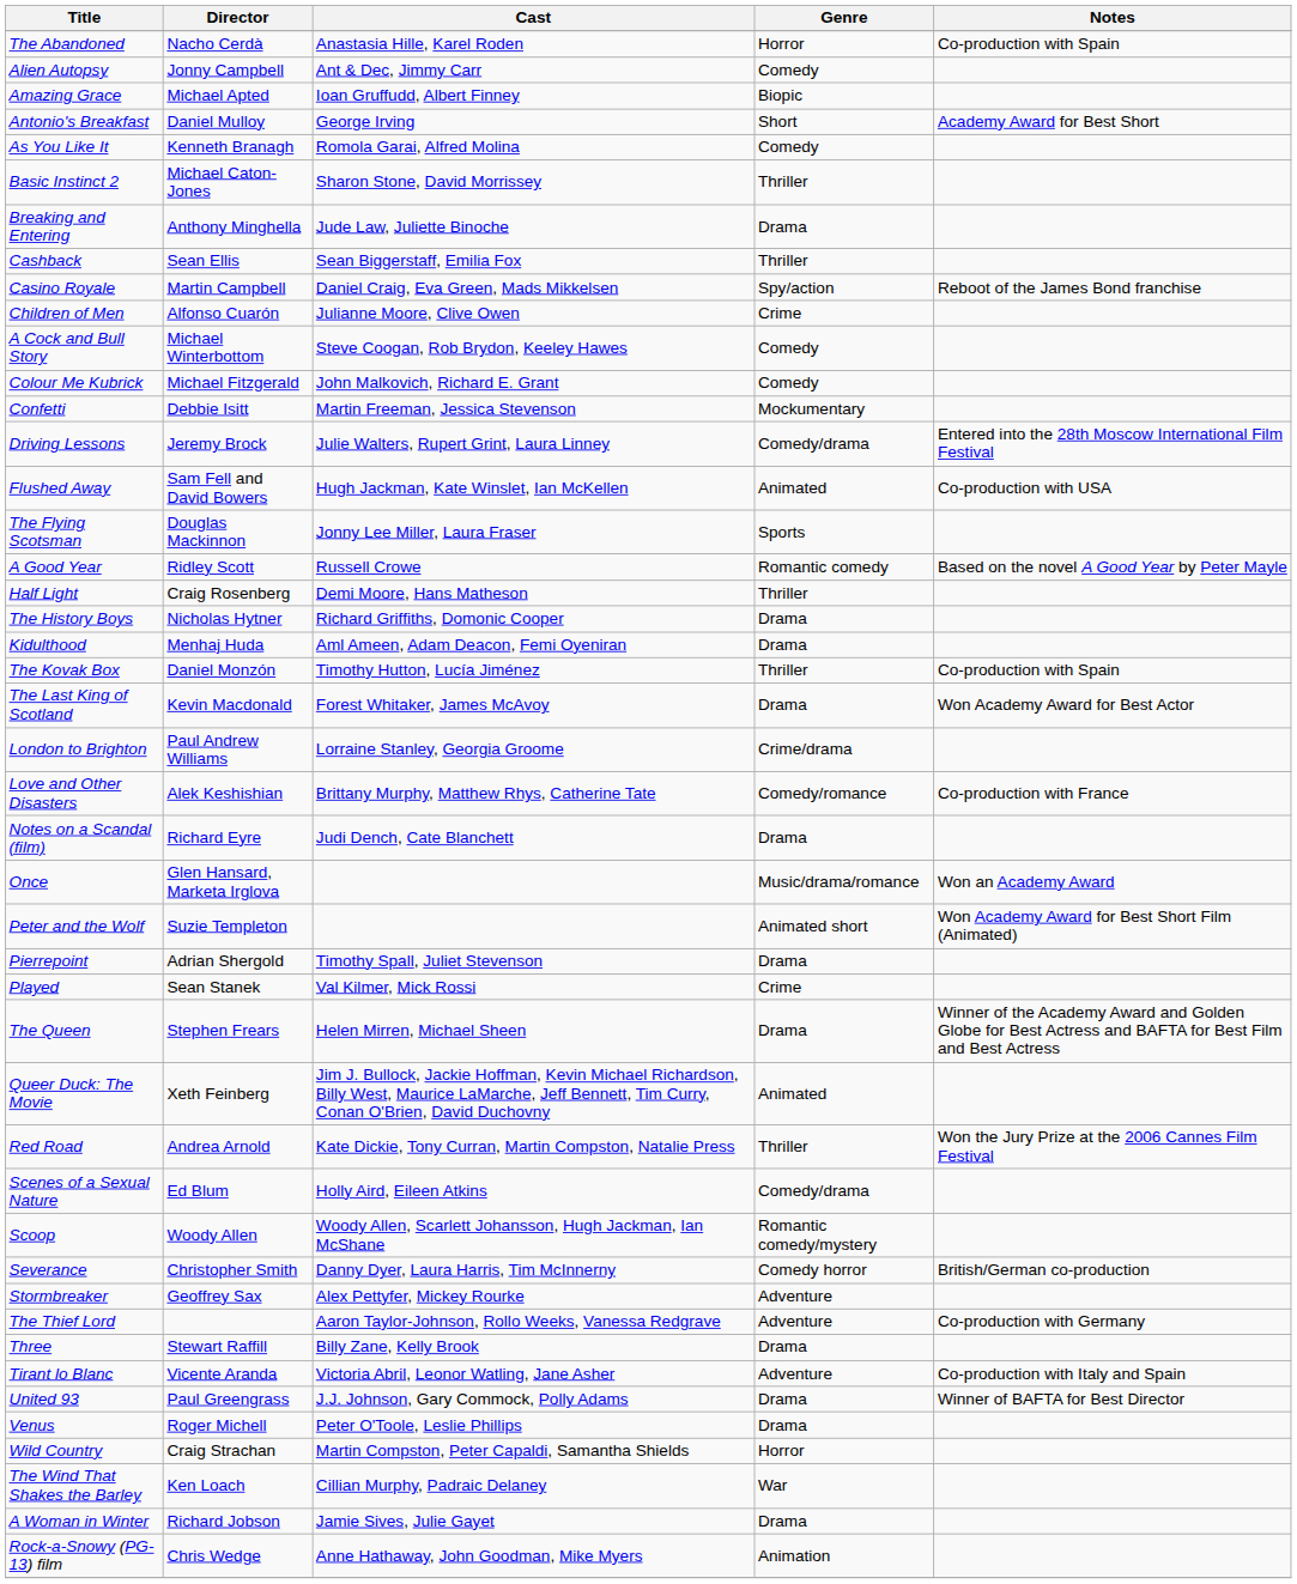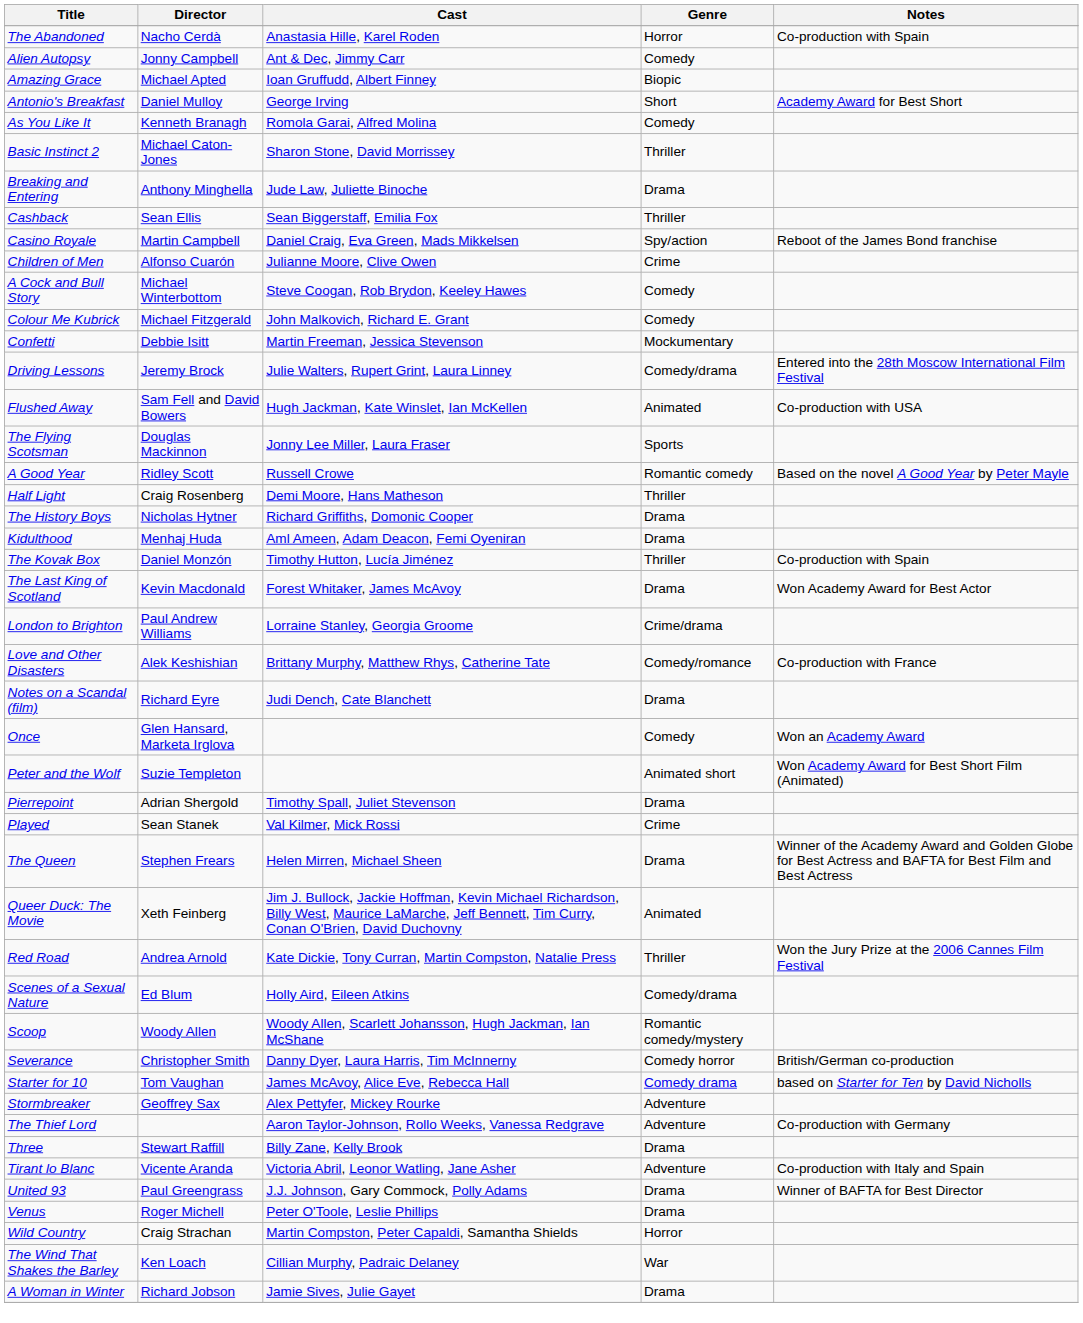 <table class="wikitable sortable" style="width:100%;">
 <tr>
 <th>Title</th>
 <th>Director</th>
 <th>Cast</th>
 <th>Genre</th>
 <th>Notes</th>
 </tr>
 <tr>
 </tr>
 <tr>
 </tr>
 <tr>
 <td><em><a href='#'>The Abandoned</a></em></td>
 <td><a href='#'>Nacho Cerdà</a></td>
 <td><a href='#'>Anastasia Hille</a>, <a href='#'>Karel Roden</a></td>
 <td>Horror</td>
 <td>Co-production with Spain</td>
 </tr>
 <tr>
 <td><em><a href='#'>Alien Autopsy</a></em></td>
 <td><a href='#'>Jonny Campbell</a></td>
 <td><a href='#'>Ant & Dec</a>, <a href='#'>Jimmy Carr</a></td>
 <td>Comedy</td>
 <td></td>
 </tr>
 <tr>
 <td><em><a href='#'>Amazing Grace</a></em></td>
 <td><a href='#'>Michael Apted</a></td>
 <td><a href='#'>Ioan Gruffudd</a>, <a href='#'>Albert Finney</a></td>
 <td>Biopic</td>
 <td></td>
 </tr>
 <tr>
 <td><em><a href='#'>Antonio's Breakfast</a></em></td>
 <td><a href='#'>Daniel Mulloy</a></td>
 <td><a href='#'>George Irving</a></td>
 <td>Short</td>
 <td><a href='#'>Academy Award</a> for Best Short</td>
 </tr>
 <tr>
 <td><em><a href='#'>As You Like It</a></em></td>
 <td><a href='#'>Kenneth Branagh</a></td>
 <td><a href='#'>Romola Garai</a>, <a href='#'>Alfred Molina</a></td>
 <td>Comedy</td>
 <td></td>
 </tr>
 <tr>
 <td><em><a href='#'>Basic Instinct 2</a></em></td>
 <td><a href='#'>Michael Caton-Jones</a></td>
 <td><a href='#'>Sharon Stone</a>, <a href='#'>David Morrissey</a></td>
 <td>Thriller</td>
 <td></td>
 </tr>
 <tr>
 <td><em><a href='#'>Breaking and Entering</a></em></td>
 <td><a href='#'>Anthony Minghella</a></td>
 <td><a href='#'>Jude Law</a>, <a href='#'>Juliette Binoche</a></td>
 <td>Drama</td>
 <td></td>
 </tr>
 <tr>
 <td><em><a href='#'>Cashback</a></em></td>
 <td><a href='#'>Sean Ellis</a></td>
 <td><a href='#'>Sean Biggerstaff</a>, <a href='#'>Emilia Fox</a></td>
 <td>Thriller</td>
 <td></td>
 </tr>
 <tr>
 <td><em><a href='#'>Casino Royale</a></em></td>
 <td><a href='#'>Martin Campbell</a></td>
 <td><a href='#'>Daniel Craig</a>, <a href='#'>Eva Green</a>, <a href='#'>Mads Mikkelsen</a></td>
 <td>Spy/action</td>
 <td>Reboot of the James Bond franchise</td>
 </tr>
 <tr>
 <td><em><a href='#'>Children of Men</a></em></td>
 <td><a href='#'>Alfonso Cuarón</a></td>
 <td><a href='#'>Julianne Moore</a>, <a href='#'>Clive Owen</a></td>
 <td>Crime</td>
 <td></td>
 </tr>
 <tr>
 <td><em><a href='#'>A Cock and Bull Story</a></em></td>
 <td><a href='#'>Michael Winterbottom</a></td>
 <td><a href='#'>Steve Coogan</a>, <a href='#'>Rob Brydon</a>, <a href='#'>Keeley Hawes</a></td>
 <td>Comedy</td>
 <td></td>
 </tr>
 <tr>
 <td><em><a href='#'>Colour Me Kubrick</a></em></td>
 <td><a href='#'>Michael Fitzgerald</a></td>
 <td><a href='#'>John Malkovich</a>, <a href='#'>Richard E. Grant</a></td>
 <td>Comedy</td>
 <td></td>
 </tr>
 <tr>
 <td><em><a href='#'>Confetti</a></em></td>
 <td><a href='#'>Debbie Isitt</a></td>
 <td><a href='#'>Martin Freeman</a>, <a href='#'>Jessica Stevenson</a></td>
 <td>Mockumentary</td>
 <td></td>
 </tr>
 <tr>
 <td><em><a href='#'>Driving Lessons</a></em></td>
 <td><a href='#'>Jeremy Brock</a></td>
 <td><a href='#'>Julie Walters</a>, <a href='#'>Rupert Grint</a>, <a href='#'>Laura Linney</a></td>
 <td>Comedy/drama</td>
 <td>Entered into the <a href='#'>28th Moscow International Film Festival</a></td>
 </tr>
 <tr>
 <td><em><a href='#'>Flushed Away</a></em></td>
 <td><a href='#'>Sam Fell</a> and <a href='#'>David Bowers</a></td>
 <td><a href='#'>Hugh Jackman</a>, <a href='#'>Kate Winslet</a>, <a href='#'>Ian McKellen</a></td>
 <td>Animated</td>
 <td>Co-production with USA</td>
 </tr>
 <tr>
 <td><em><a href='#'>The Flying Scotsman</a></em></td>
 <td><a href='#'>Douglas Mackinnon</a></td>
 <td><a href='#'>Jonny Lee Miller</a>, <a href='#'>Laura Fraser</a></td>
 <td>Sports</td>
 <td></td>
 </tr>
 <tr>
 <td><em><a href='#'>A Good Year</a></em></td>
 <td><a href='#'>Ridley Scott</a></td>
 <td><a href='#'>Russell Crowe</a></td>
 <td>Romantic comedy</td>
 <td>Based on the novel <em><a href='#'>A Good Year</a></em> by <a href='#'>Peter Mayle</a></td>
 </tr>
 <tr>
 <td><em><a href='#'>Half Light</a></em></td>
 <td>Craig Rosenberg</td>
 <td><a href='#'>Demi Moore</a>, <a href='#'>Hans Matheson</a></td>
 <td>Thriller</td>
 <td></td>
 </tr>
 <tr>
 <td><em><a href='#'>The History Boys</a></em></td>
 <td><a href='#'>Nicholas Hytner</a></td>
 <td><a href='#'>Richard Griffiths</a>, <a href='#'>Domonic Cooper</a></td>
 <td>Drama</td>
 <td></td>
 </tr>
 <tr>
 <td><em><a href='#'>Kidulthood</a></em></td>
 <td><a href='#'>Menhaj Huda</a></td>
 <td><a href='#'>Aml Ameen</a>, <a href='#'>Adam Deacon</a>, <a href='#'>Femi Oyeniran</a></td>
 <td>Drama</td>
 <td></td>
 </tr>
 <tr>
 <td><em><a href='#'>The Kovak Box</a></em></td>
 <td><a href='#'>Daniel Monzón</a></td>
 <td><a href='#'>Timothy Hutton</a>, <a href='#'>Lucía Jiménez</a></td>
 <td>Thriller</td>
 <td>Co-production with Spain</td>
 </tr>
 <tr>
 <td><em><a href='#'>The Last King of Scotland</a></em></td>
 <td><a href='#'>Kevin Macdonald</a></td>
 <td><a href='#'>Forest Whitaker</a>, <a href='#'>James McAvoy</a></td>
 <td>Drama</td>
 <td>Won Academy Award for Best Actor</td>
 </tr>
 <tr>
 <td><em><a href='#'>London to Brighton</a></em></td>
 <td><a href='#'>Paul Andrew Williams</a></td>
 <td><a href='#'>Lorraine Stanley</a>, <a href='#'>Georgia Groome</a></td>
 <td>Crime/drama</td>
 <td></td>
 </tr>
 <tr>
 <td><em><a href='#'>Love and Other Disasters</a></em></td>
 <td><a href='#'>Alek Keshishian</a></td>
 <td><a href='#'>Brittany Murphy</a>, <a href='#'>Matthew Rhys</a>, <a href='#'>Catherine Tate</a></td>
 <td>Comedy/romance</td>
 <td>Co-production with France</td>
 </tr>
 <tr>
 <td><em><a href='#'>Notes on a Scandal (film)</a></em></td>
 <td><a href='#'>Richard Eyre</a></td>
 <td><a href='#'>Judi Dench</a>, <a href='#'>Cate Blanchett</a></td>
 <td>Drama</td>
 <td></td>
 </tr>
 <tr>
 <td><em><a href='#'>Once</a></em></td>
 <td><a href='#'>Glen Hansard</a>, <a href='#'>Marketa Irglova</a></td>
 <td></td>
-<td>Music/drama/romance</td>
+<td>Comedy</td>
 <td>Won an <a href='#'>Academy Award</a></td>
 </tr>
 <tr>
 <td><em><a href='#'>Peter and the Wolf</a></em></td>
 <td><a href='#'>Suzie Templeton</a></td>
 <td></td>
 <td>Animated short</td>
 <td>Won <a href='#'>Academy Award</a> for Best Short Film (Animated)</td>
 </tr>
 <tr>
 <td><em><a href='#'>Pierrepoint</a></em></td>
 <td>Adrian Shergold</td>
 <td><a href='#'>Timothy Spall</a>, <a href='#'>Juliet Stevenson</a></td>
 <td>Drama</td>
 <td></td>
 </tr>
 <tr>
 <td><em><a href='#'>Played</a></em></td>
 <td>Sean Stanek</td>
 <td><a href='#'>Val Kilmer</a>, <a href='#'>Mick Rossi</a></td>
 <td>Crime</td>
 <td></td>
 </tr>
 <tr>
 <td><em><a href='#'>The Queen</a></em></td>
 <td><a href='#'>Stephen Frears</a></td>
 <td><a href='#'>Helen Mirren</a>, <a href='#'>Michael Sheen</a></td>
 <td>Drama</td>
 <td>Winner of the Academy Award and Golden Globe for Best Actress and BAFTA for Best Film and Best Actress</td>
 </tr>
 <tr>
 <td><em><a href='#'>Queer Duck: The Movie</a></em></td>
 <td>Xeth Feinberg</td>
 <td><a href='#'>Jim J. Bullock</a>, <a href='#'>Jackie Hoffman</a>, <a href='#'>Kevin Michael Richardson</a>, <a href='#'>Billy West</a>, <a href='#'>Maurice LaMarche</a>, <a href='#'>Jeff Bennett</a>, <a href='#'>Tim Curry</a>, <a href='#'>Conan O'Brien</a>, <a href='#'>David Duchovny</a></td>
 <td>Animated</td>
 <td></td>
 </tr>
 <tr>
 <td><em><a href='#'>Red Road</a></em></td>
 <td><a href='#'>Andrea Arnold</a></td>
 <td><a href='#'>Kate Dickie</a>, <a href='#'>Tony Curran</a>, <a href='#'>Martin Compston</a>, <a href='#'>Natalie Press</a></td>
 <td>Thriller</td>
 <td>Won the Jury Prize at the <a href='#'>2006 Cannes Film Festival</a></td>
 </tr>
 <tr>
 <td><em><a href='#'>Scenes of a Sexual Nature</a></em></td>
 <td><a href='#'>Ed Blum</a></td>
 <td><a href='#'>Holly Aird</a>, <a href='#'>Eileen Atkins</a></td>
 <td>Comedy/drama</td>
 <td></td>
 </tr>
 <tr>
 <td><em><a href='#'>Scoop</a></em></td>
 <td><a href='#'>Woody Allen</a></td>
 <td><a href='#'>Woody Allen</a>, <a href='#'>Scarlett Johansson</a>, <a href='#'>Hugh Jackman</a>, <a href='#'>Ian McShane</a></td>
 <td>Romantic comedy/mystery</td>
 <td></td>
 </tr>
 <tr>
 <td><em><a href='#'>Severance</a></em></td>
 <td><a href='#'>Christopher Smith</a></td>
 <td><a href='#'>Danny Dyer</a>, <a href='#'>Laura Harris</a>, <a href='#'>Tim McInnerny</a></td>
 <td>Comedy horror</td>
 <td>British/German co-production</td>
 </tr>
 <tr>
+<td><em><a href='#'>Starter for 10</a></em></td>
+<td><a href='#'>Tom Vaughan</a></td>
+<td><a href='#'>James McAvoy</a>, <a href='#'>Alice Eve</a>, <a href='#'>Rebecca Hall</a></td>
+<td><a href='#'>Comedy drama</a></td>
+<td>based on <em><a href='#'>Starter for Ten</a></em> by <a href='#'>David Nicholls</a></td>
+</tr>
+<tr>
 <td><em><a href='#'>Stormbreaker</a></em></td>
 <td><a href='#'>Geoffrey Sax</a></td>
 <td><a href='#'>Alex Pettyfer</a>, <a href='#'>Mickey Rourke</a></td>
 <td>Adventure</td>
 <td></td>
 </tr>
 <tr>
 <td><em><a href='#'>The Thief Lord</a></em></td>
 <td></td>
 <td><a href='#'>Aaron Taylor-Johnson</a>, <a href='#'>Rollo Weeks</a>, <a href='#'>Vanessa Redgrave</a></td>
 <td>Adventure</td>
 <td>Co-production with Germany</td>
 </tr>
 <tr>
 <td><em><a href='#'>Three</a></em></td>
 <td><a href='#'>Stewart Raffill</a></td>
 <td><a href='#'>Billy Zane</a>, <a href='#'>Kelly Brook</a></td>
 <td>Drama</td>
 <td></td>
 </tr>
 <tr>
 <td><em><a href='#'>Tirant lo Blanc</a></em></td>
 <td><a href='#'>Vicente Aranda</a></td>
 <td><a href='#'>Victoria Abril</a>, <a href='#'>Leonor Watling</a>, <a href='#'>Jane Asher</a></td>
 <td>Adventure</td>
 <td>Co-production with Italy and Spain</td>
 </tr>
 <tr>
 <td><em><a href='#'>United 93</a></em></td>
 <td><a href='#'>Paul Greengrass</a></td>
 <td><a href='#'>J.J. Johnson</a>, Gary Commock, <a href='#'>Polly Adams</a></td>
 <td>Drama</td>
 <td>Winner of BAFTA for Best Director</td>
 </tr>
 <tr>
 <td><em><a href='#'>Venus</a></em></td>
 <td><a href='#'>Roger Michell</a></td>
 <td><a href='#'>Peter O'Toole</a>, <a href='#'>Leslie Phillips</a></td>
 <td>Drama</td>
 <td></td>
 </tr>
 <tr>
 <td><em><a href='#'>Wild Country</a></em></td>
 <td>Craig Strachan</td>
 <td><a href='#'>Martin Compston</a>, <a href='#'>Peter Capaldi</a>, Samantha Shields</td>
 <td>Horror</td>
 <td></td>
 </tr>
 <tr>
 <td><em><a href='#'>The Wind That Shakes the Barley</a></em></td>
 <td><a href='#'>Ken Loach</a></td>
 <td><a href='#'>Cillian Murphy</a>, <a href='#'>Padraic Delaney</a></td>
 <td>War</td>
 <td></td>
 </tr>
 <tr>
 <td><em><a href='#'>A Woman in Winter</a></em></td>
 <td><a href='#'>Richard Jobson</a></td>
 <td><a href='#'>Jamie Sives</a>, <a href='#'>Julie Gayet</a></td>
 <td>Drama</td>
 <td></td>
 </tr>
 <tr>
-<td><em><a href='#'>Rock-a-Snowy</a> (<a href='#'>PG-13</a>) film</em></td>
-<td><a href='#'>Chris Wedge</a></td>
-<td><a href='#'>Anne Hathaway</a>, <a href='#'>John Goodman</a>, <a href='#'>Mike Myers</a></td>
-<td>Animation</td>
-<td></td>
-</tr>
-<tr>
 </tr>
 </table>
